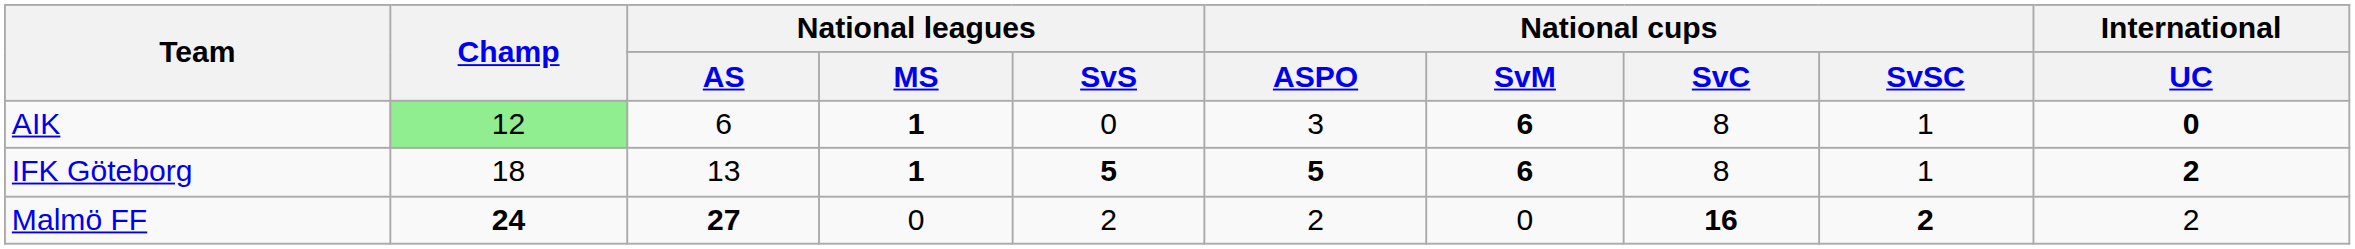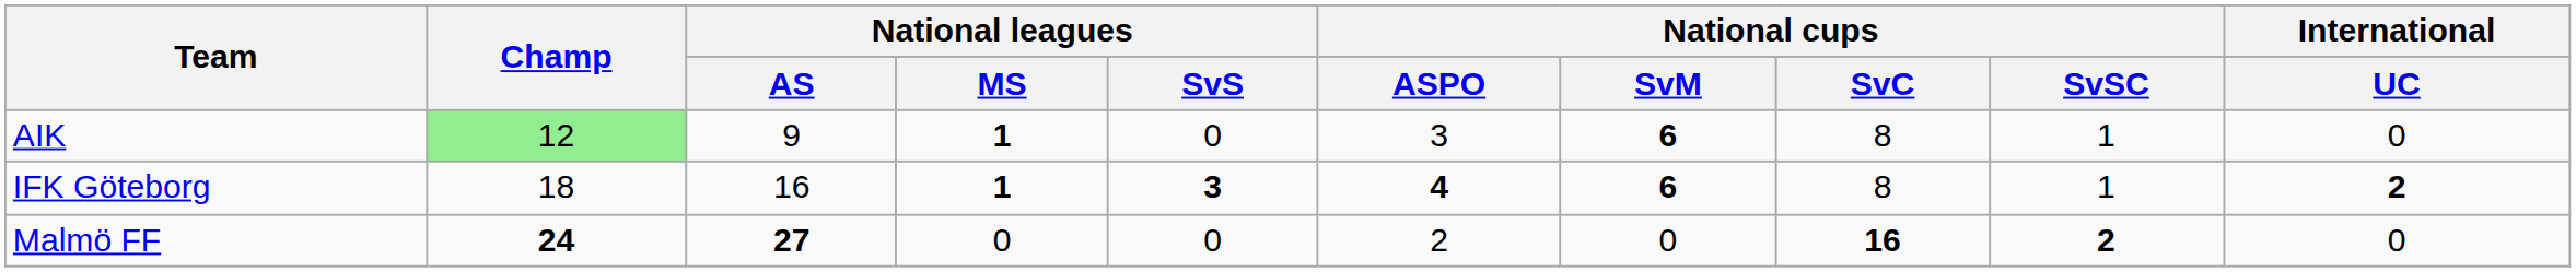 <table class="wikitable sortable" style="text-align:center;">
 <tr>
 <th rowspan="2" style="width:6%;">Team</th>
 <th rowspan="2" style="width:3%;"><a href='#'>Champ</a></th>
 <th colspan="3" style="width:9%;">National leagues</th>
 <th colspan="4" style="width:12%;">National cups</th>
 <th colspan="1" style="width:3%;">International</th>
 </tr>
 <tr>
 <th style="width:3%;" class="sortable"><a href='#'>AS</a></th>
 <th style="width:3%;" class="sortable"><a href='#'>MS</a></th>
 <th style="width:3%;" class="sortable"><a href='#'>SvS</a></th>
 <th style="width:3%;" class="sortable"><a href='#'>ASPO</a></th>
 <th style="width:3%;" class="sortable"><a href='#'>SvM</a></th>
 <th style="width:3%;" class="sortable"><a href='#'>SvC</a></th>
 <th style="width:3%;" class="sortable"><a href='#'>SvSC</a></th>
 <th style="width:3%;" class="sortable"><a href='#'>UC</a></th>
 </tr>
 <tr>
 <td align="left"><a href='#'>AIK</a></td>
 <td style="background: lightgreen;">12</td>
-<td>6</td>
+<td>9</td>
 <td><strong>1</strong></td>
 <td>0</td>
 <td>3</td>
 <td><strong>6</strong></td>
 <td>8</td>
 <td>1</td>
-<td><strong>0</strong></td>
+<td>0</td>
 </tr>
 <tr>
 <td align="left"><a href='#'>IFK Göteborg</a></td>
 <td>18</td>
-<td>13</td>
+<td>16</td>
 <td><strong>1</strong></td>
-<td><strong>5</strong></td>
-<td><strong>5</strong></td>
+<td><strong>3</strong></td>
+<td><strong>4</strong></td>
 <td><strong>6</strong></td>
 <td>8</td>
 <td>1</td>
 <td><strong>2</strong></td>
 </tr>
 <tr>
 <td align="left"><a href='#'>Malmö FF</a></td>
 <td><strong>24</strong></td>
 <td><strong>27</strong></td>
 <td>0</td>
-<td>2</td>
+<td>0</td>
 <td>2</td>
 <td>0</td>
 <td><strong>16</strong></td>
 <td><strong>2</strong></td>
-<td>2</td>
+<td>0</td>
 </tr>
 </table>
